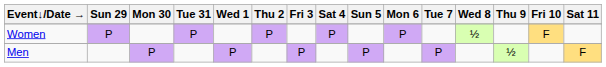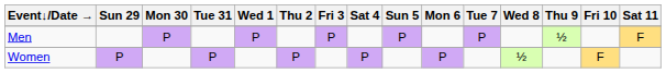 <table class="wikitable" style="margin:0.5em auto; font-size:90%; line-height:1.25em;">
 <tr style="text-align:center;">
 <th>Event↓/Date →</th>
 <th>Sun 29</th>
 <th>Mon 30</th>
 <th>Tue 31</th>
 <th>Wed 1</th>
 <th>Thu 2</th>
 <th>Fri 3</th>
 <th>Sat 4</th>
 <th>Sun 5</th>
 <th>Mon 6</th>
 <th>Tue 7</th>
 <th>Wed 8</th>
 <th>Thu 9</th>
 <th>Fri 10</th>
 <th>Sat 11</th>
 </tr>
 <tr>
 </tr>
 <tr style="text-align:center;">
+<td style="text-align:left;"><a href='#'>Men</a></td>
+<td></td>
+<td style="background-color:#D0A9F5;">P</td>
+<td></td>
+<td style="background-color:#D0A9F5;">P</td>
+<td></td>
+<td style="background-color:#D0A9F5;">P</td>
+<td></td>
+<td style="background-color:#D0A9F5;">P</td>
+<td></td>
+<td style="background-color:#D0A9F5;">P</td>
+<td></td>
+<td style="background-color:#D9FFB2;">½</td>
+<td></td>
+<td style="background-color:#FFDF80;">F</td>
+</tr>
+<tr>
+</tr>
+<tr style="text-align:center;">
 <td style="text-align:left;"><a href='#'>Women</a></td>
 <td style="background-color:#D0A9F5;">P</td>
 <td></td>
 <td style="background-color:#D0A9F5;">P</td>
 <td></td>
 <td style="background-color:#D0A9F5;">P</td>
 <td></td>
 <td style="background-color:#D0A9F5;">P</td>
 <td></td>
 <td style="background-color:#D0A9F5;">P</td>
 <td></td>
 <td style="background-color:#D9FFB2;">½</td>
 <td></td>
 <td style="background-color:#FFDF80;">F</td>
 <td></td>
 </tr>
-<tr>
-</tr>
-<tr style="text-align:center;">
-<td style="text-align:left;"><a href='#'>Men</a></td>
-<td></td>
-<td style="background-color:#D0A9F5;">P</td>
-<td></td>
-<td style="background-color:#D0A9F5;">P</td>
-<td></td>
-<td style="background-color:#D0A9F5;">P</td>
-<td></td>
-<td style="background-color:#D0A9F5;">P</td>
-<td></td>
-<td style="background-color:#D0A9F5;">P</td>
-<td></td>
-<td style="background-color:#D9FFB2;">½</td>
-<td></td>
-<td style="background-color:#FFDF80;">F</td>
-</tr>
 </table>
